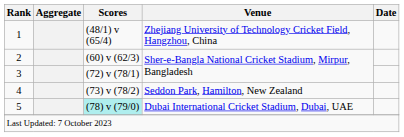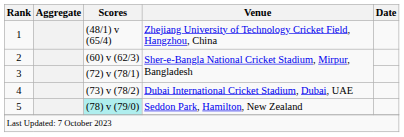 <table class="wikitable plainrowheaders sortable">
 <tr>
 <th scope=col>Rank</th>
 <th scope=col>Aggregate</th>
 <th scope=col>Scores</th>
 <th scope=col>Venue</th>
 <th scope=col>Date</th>
 </tr>
 <tr>
 <td align=center>1</td>
 <th scope=row style=text-align:center;></th>
 <td> (48/1) v  (65/4)</td>
 <td><a href='#'>Zhejiang University of Technology Cricket Field</a>, <a href='#'>Hangzhou</a>, China</td>
 <td></td>
 </tr>
 <tr>
 <td align=center>2</td>
 <th scope=row style=text-align:center;></th>
 <td> (60) v  (62/3)</td>
 <td rowspan=2><a href='#'>Sher-e-Bangla National Cricket Stadium</a>, <a href='#'>Mirpur</a>, Bangladesh</td>
 <td></td>
 </tr>
 <tr>
 <td align=center>3</td>
 <th scope=row style=text-align:center;></th>
 <td> (72) v  (78/1)</td>
 <td> </td>
 </tr>
 <tr>
 <td align=center>4</td>
 <th scope=row style=text-align:center;></th>
 <td> (73) v  (78/2)</td>
-<td><a href='#'>Seddon Park</a>, <a href='#'>Hamilton</a>, New Zealand</td>
+<td><a href='#'>Dubai International Cricket Stadium</a>, <a href='#'>Dubai</a>, UAE</td>
 <td></td>
 </tr>
 <tr>
 <td align=center>5</td>
 <th scope=row style=text-align:center;></th>
 <td style="background: paleturquoise;"> (78) v  (79/0)</td>
-<td><a href='#'>Dubai International Cricket Stadium</a>, <a href='#'>Dubai</a>, UAE</td>
+<td><a href='#'>Seddon Park</a>, <a href='#'>Hamilton</a>, New Zealand</td>
 <td></td>
 </tr>
 <tr>
 </tr>
 <tr class=sortbottom>
 <td colspan=5><small>Last Updated: 7 October 2023</small></td>
 </tr>
 </table>
